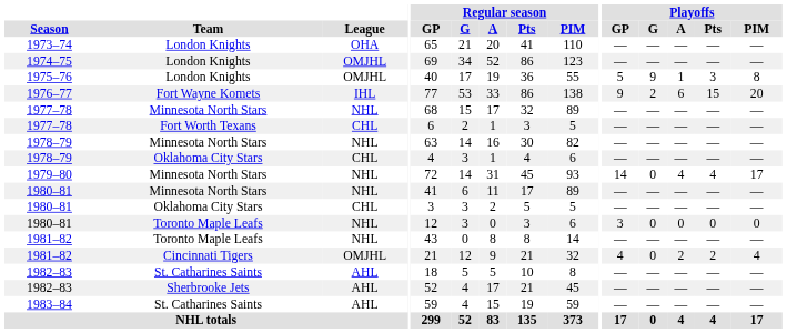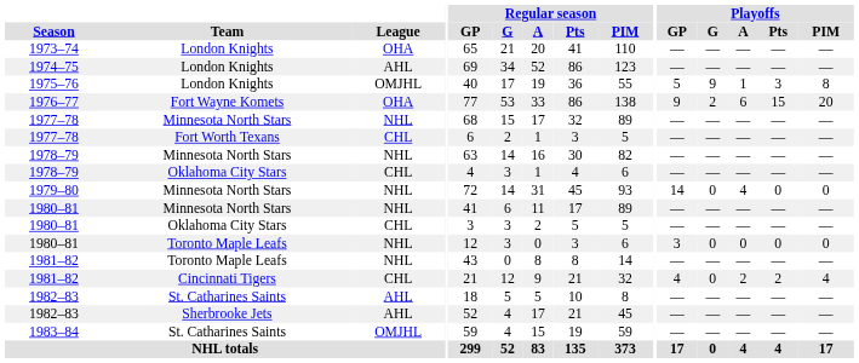 <table border="0" cellpadding="1" cellspacing="0" style="text-align:center; width:60em">
 <tr bgcolor="#e0e0e0">
 <th colspan="3" bgcolor="#ffffff"></th>
 <th rowspan="100" bgcolor="#ffffff"></th>
 <th colspan="5"><a href='#'>Regular season</a></th>
 <th rowspan="100" bgcolor="#ffffff"></th>
 <th colspan="5"><a href='#'>Playoffs</a></th>
 </tr>
 <tr bgcolor="#e0e0e0">
 <th><a href='#'>Season</a></th>
 <th>Team</th>
 <th>League</th>
 <th>GP</th>
 <th><a href='#'>G</a></th>
 <th><a href='#'>A</a></th>
 <th><a href='#'>Pts</a></th>
 <th><a href='#'>PIM</a></th>
 <th>GP</th>
 <th>G</th>
 <th>A</th>
 <th>Pts</th>
 <th>PIM</th>
 </tr>
 <tr>
 <td><a href='#'>1973–74</a></td>
 <td><a href='#'>London Knights</a></td>
 <td><a href='#'>OHA</a></td>
 <td>65</td>
 <td>21</td>
 <td>20</td>
 <td>41</td>
 <td>110</td>
 <td>—</td>
 <td>—</td>
 <td>—</td>
 <td>—</td>
 <td>—</td>
 </tr>
 <tr bgcolor="#f0f0f0">
 <td><a href='#'>1974–75</a></td>
 <td>London Knights</td>
-<td><a href='#'>OMJHL</a></td>
+<td>AHL</td>
 <td>69</td>
 <td>34</td>
 <td>52</td>
 <td>86</td>
 <td>123</td>
 <td>—</td>
 <td>—</td>
 <td>—</td>
 <td>—</td>
 <td>—</td>
 </tr>
 <tr>
 <td><a href='#'>1975–76</a></td>
 <td>London Knights</td>
 <td>OMJHL</td>
 <td>40</td>
 <td>17</td>
 <td>19</td>
 <td>36</td>
 <td>55</td>
 <td>5</td>
 <td>9</td>
 <td>1</td>
 <td>3</td>
 <td>8</td>
 </tr>
 <tr bgcolor="#f0f0f0">
 <td><a href='#'>1976–77</a></td>
 <td><a href='#'>Fort Wayne Komets</a></td>
-<td><a href='#'>IHL</a></td>
+<td><a href='#'>OHA</a></td>
 <td>77</td>
 <td>53</td>
 <td>33</td>
 <td>86</td>
 <td>138</td>
 <td>9</td>
 <td>2</td>
 <td>6</td>
 <td>15</td>
 <td>20</td>
 </tr>
 <tr>
 <td><a href='#'>1977–78</a></td>
 <td><a href='#'>Minnesota North Stars</a></td>
 <td><a href='#'>NHL</a></td>
 <td>68</td>
 <td>15</td>
 <td>17</td>
 <td>32</td>
 <td>89</td>
 <td>—</td>
 <td>—</td>
 <td>—</td>
 <td>—</td>
 <td>—</td>
 </tr>
 <tr bgcolor="#f0f0f0">
 <td><a href='#'>1977–78</a></td>
 <td><a href='#'>Fort Worth Texans</a></td>
 <td><a href='#'>CHL</a></td>
 <td>6</td>
 <td>2</td>
 <td>1</td>
 <td>3</td>
 <td>5</td>
 <td>—</td>
 <td>—</td>
 <td>—</td>
 <td>—</td>
 <td>—</td>
 </tr>
 <tr>
 <td><a href='#'>1978–79</a></td>
 <td>Minnesota North Stars</td>
 <td>NHL</td>
 <td>63</td>
 <td>14</td>
 <td>16</td>
 <td>30</td>
 <td>82</td>
 <td>—</td>
 <td>—</td>
 <td>—</td>
 <td>—</td>
 <td>—</td>
 </tr>
 <tr bgcolor="#f0f0f0">
 <td><a href='#'>1978–79</a></td>
 <td><a href='#'>Oklahoma City Stars</a></td>
 <td>CHL</td>
 <td>4</td>
 <td>3</td>
 <td>1</td>
 <td>4</td>
 <td>6</td>
 <td>—</td>
 <td>—</td>
 <td>—</td>
 <td>—</td>
 <td>—</td>
 </tr>
 <tr>
 <td><a href='#'>1979–80</a></td>
 <td>Minnesota North Stars</td>
 <td>NHL</td>
 <td>72</td>
 <td>14</td>
 <td>31</td>
 <td>45</td>
 <td>93</td>
 <td>14</td>
 <td>0</td>
 <td>4</td>
-<td>4</td>
-<td>17</td>
+<td>0</td>
+<td>0</td>
 </tr>
 <tr bgcolor="#f0f0f0">
 <td><a href='#'>1980–81</a></td>
 <td>Minnesota North Stars</td>
 <td>NHL</td>
 <td>41</td>
 <td>6</td>
 <td>11</td>
 <td>17</td>
 <td>89</td>
 <td>—</td>
 <td>—</td>
 <td>—</td>
 <td>—</td>
 <td>—</td>
 </tr>
 <tr>
 <td><a href='#'>1980–81</a></td>
 <td>Oklahoma City Stars</td>
 <td>CHL</td>
 <td>3</td>
 <td>3</td>
 <td>2</td>
 <td>5</td>
 <td>5</td>
 <td>—</td>
 <td>—</td>
 <td>—</td>
 <td>—</td>
 <td>—</td>
 </tr>
 <tr bgcolor="#f0f0f0">
 <td>1980–81</td>
 <td><a href='#'>Toronto Maple Leafs</a></td>
 <td>NHL</td>
 <td>12</td>
 <td>3</td>
 <td>0</td>
 <td>3</td>
 <td>6</td>
 <td>3</td>
 <td>0</td>
 <td>0</td>
 <td>0</td>
 <td>0</td>
 </tr>
 <tr>
 <td><a href='#'>1981–82</a></td>
 <td>Toronto Maple Leafs</td>
 <td>NHL</td>
 <td>43</td>
 <td>0</td>
 <td>8</td>
 <td>8</td>
 <td>14</td>
 <td>—</td>
 <td>—</td>
 <td>—</td>
 <td>—</td>
 <td>—</td>
 </tr>
 <tr bgcolor="#f0f0f0">
 <td><a href='#'>1981–82</a></td>
 <td><a href='#'>Cincinnati Tigers</a></td>
-<td>OMJHL</td>
+<td>CHL</td>
 <td>21</td>
 <td>12</td>
 <td>9</td>
 <td>21</td>
 <td>32</td>
 <td>4</td>
 <td>0</td>
 <td>2</td>
 <td>2</td>
 <td>4</td>
 </tr>
 <tr>
 <td><a href='#'>1982–83</a></td>
 <td><a href='#'>St. Catharines Saints</a></td>
 <td><a href='#'>AHL</a></td>
 <td>18</td>
 <td>5</td>
 <td>5</td>
 <td>10</td>
 <td>8</td>
 <td>—</td>
 <td>—</td>
 <td>—</td>
 <td>—</td>
 <td>—</td>
 </tr>
 <tr bgcolor="#f0f0f0">
 <td>1982–83</td>
 <td><a href='#'>Sherbrooke Jets</a></td>
 <td>AHL</td>
 <td>52</td>
 <td>4</td>
 <td>17</td>
 <td>21</td>
 <td>45</td>
 <td>—</td>
 <td>—</td>
 <td>—</td>
 <td>—</td>
 <td>—</td>
 </tr>
 <tr>
 <td><a href='#'>1983–84</a></td>
 <td>St. Catharines Saints</td>
-<td>AHL</td>
+<td><a href='#'>OMJHL</a></td>
 <td>59</td>
 <td>4</td>
 <td>15</td>
 <td>19</td>
 <td>59</td>
 <td>—</td>
 <td>—</td>
 <td>—</td>
 <td>—</td>
 <td>—</td>
 </tr>
 <tr bgcolor="#e0e0e0">
 <th colspan="3">NHL totals</th>
 <th>299</th>
 <th>52</th>
 <th>83</th>
 <th>135</th>
 <th>373</th>
 <th>17</th>
 <th>0</th>
 <th>4</th>
 <th>4</th>
 <th>17</th>
 </tr>
 </table>
